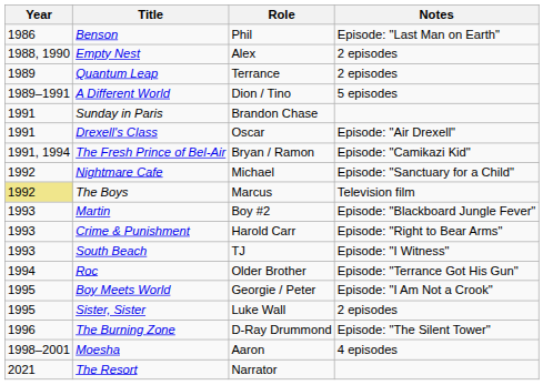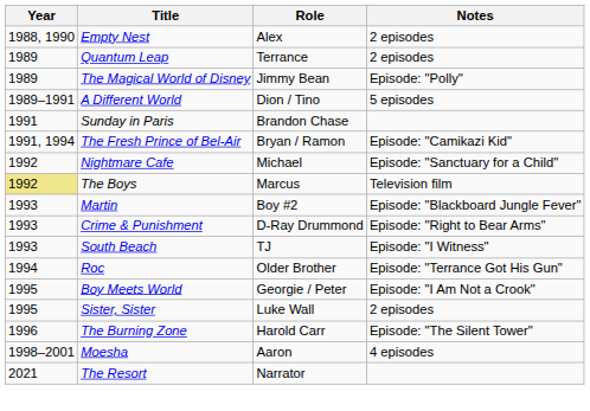 <table class="wikitable sortable">
 <tr>
 <th>Year</th>
 <th>Title</th>
 <th>Role</th>
 <th>Notes</th>
-</tr>
-<tr>
-<td>1986</td>
-<td><a href='#'><em>Benson</em></a></td>
-<td>Phil</td>
-<td>Episode: "Last Man on Earth"</td>
 </tr>
 <tr>
 <td>1988, 1990</td>
 <td><em><a href='#'>Empty Nest</a></em></td>
 <td>Alex</td>
 <td>2 episodes</td>
 </tr>
 <tr>
 <td>1989</td>
 <td><em><a href='#'>Quantum Leap</a></em></td>
 <td>Terrance</td>
 <td>2 episodes</td>
 </tr>
 <tr>
+<td>1989</td>
+<td><em><a href='#'>The Magical World of Disney</a></em></td>
+<td>Jimmy Bean</td>
+<td>Episode: "Polly"</td>
+</tr>
+<tr>
 <td>1989–1991</td>
 <td><em><a href='#'>A Different World</a></em></td>
 <td>Dion / Tino</td>
 <td>5 episodes</td>
 </tr>
 <tr>
 <td>1991</td>
 <td><em>Sunday in Paris</em></td>
 <td>Brandon Chase</td>
-</tr>
-<tr>
-<td>1991</td>
-<td><em><a href='#'>Drexell's Class</a></em></td>
-<td>Oscar</td>
-<td>Episode: "Air Drexell"</td>
 </tr>
 <tr>
 <td>1991, 1994</td>
 <td><em><a href='#'>The Fresh Prince of Bel-Air</a></em></td>
 <td>Bryan / Ramon</td>
 <td>Episode: "Camikazi Kid"</td>
 </tr>
 <tr>
 <td>1992</td>
 <td><em><a href='#'>Nightmare Cafe</a></em></td>
 <td>Michael</td>
 <td>Episode: "Sanctuary for a Child"</td>
 </tr>
 <tr>
 <td style="background: khaki;">1992</td>
 <td><em>The Boys</em></td>
 <td>Marcus</td>
 <td>Television film</td>
 </tr>
 <tr>
 <td>1993</td>
 <td><a href='#'><em>Martin</em></a></td>
 <td>Boy #2</td>
 <td>Episode: "Blackboard Jungle Fever"</td>
 </tr>
 <tr>
 <td>1993</td>
 <td><em><a href='#'>Crime & Punishment</a></em></td>
-<td>Harold Carr</td>
+<td>D-Ray Drummond</td>
 <td>Episode: "Right to Bear Arms"</td>
 </tr>
 <tr>
 <td>1993</td>
 <td><a href='#'><em>South Beach</em></a></td>
 <td>TJ</td>
 <td>Episode: "I Witness"</td>
 </tr>
 <tr>
 <td>1994</td>
 <td><a href='#'><em>Roc</em></a></td>
 <td>Older Brother</td>
 <td>Episode: "Terrance Got His Gun"</td>
 </tr>
 <tr>
 <td>1995</td>
 <td><em><a href='#'>Boy Meets World</a></em></td>
 <td>Georgie / Peter</td>
 <td>Episode: "I Am Not a Crook"</td>
 </tr>
 <tr>
 <td>1995</td>
 <td><a href='#'><em>Sister, Sister</em></a></td>
 <td>Luke Wall</td>
 <td>2 episodes</td>
 </tr>
 <tr>
 <td>1996</td>
 <td><em><a href='#'>The Burning Zone</a></em></td>
-<td>D-Ray Drummond</td>
+<td>Harold Carr</td>
 <td>Episode: "The Silent Tower"</td>
 </tr>
 <tr>
 <td>1998–2001</td>
 <td><em><a href='#'>Moesha</a></em></td>
 <td>Aaron</td>
 <td>4 episodes</td>
 </tr>
 <tr>
 <td>2021</td>
 <td><a href='#'><em>The Resort</em></a></td>
 <td>Narrator</td>
 <td></td>
 </tr>
 </table>
